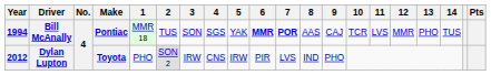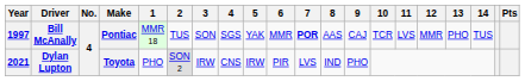 <table class="wikitable" style="text-align:center; font-size:75%">
 <tr>
 <th>Year</th>
 <th>Driver</th>
 <th>No.</th>
 <th>Make</th>
 <th>1</th>
 <th>2</th>
 <th>3</th>
 <th>4</th>
 <th>5</th>
 <th>6</th>
 <th>7</th>
 <th>8</th>
 <th>9</th>
 <th>10</th>
 <th>11</th>
 <th>12</th>
 <th>13</th>
 <th>14</th>
 <th></th>
 <th>Pts</th>
 </tr>
 <tr>
-<th><a href='#'>1994</a></th>
+<th><a href='#'>1997</a></th>
 <th><a href='#'>Bill McAnally</a></th>
 <th rowspan=2>4</th>
 <th><a href='#'>Pontiac</a></th>
 <td style="background:#DFFFDF;"><a href='#'>MMR</a><br><small>18</small></td>
 <td><a href='#'>TUS</a></td>
 <td><a href='#'>SON</a></td>
 <td><a href='#'>SGS</a></td>
 <td><a href='#'>YAK</a></td>
-<td><strong><a href='#'>MMR</a></strong></td>
+<td><a href='#'>MMR</a></td>
 <td><strong><a href='#'>POR</a></strong></td>
 <td><a href='#'>AAS</a></td>
 <td><a href='#'>CAJ</a></td>
 <td><a href='#'>TCR</a></td>
 <td><a href='#'>LVS</a></td>
 <td><a href='#'>MMR</a></td>
 <td><a href='#'>PHO</a></td>
 <td><a href='#'>TUS</a></td>
 <th></th>
 <th></th>
 </tr>
 <tr>
-<th><a href='#'>2012</a></th>
+<th><a href='#'>2021</a></th>
 <th><a href='#'>Dylan Lupton</a></th>
 <th><a href='#'>Toyota</a></th>
 <td><a href='#'>PHO</a></td>
 <td style="background:#DFDFDF;"><a href='#'>SON</a><br><small>2</small></td>
 <td><a href='#'>IRW</a></td>
 <td><a href='#'>CNS</a></td>
 <td><a href='#'>IRW</a></td>
 <td><a href='#'>PIR</a></td>
 <td><a href='#'>LVS</a></td>
 <td><a href='#'>IND</a></td>
 <td><a href='#'>PHO</a></td>
 <td colspan=5></td>
 <th></th>
 <th></th>
 </tr>
 </table>
